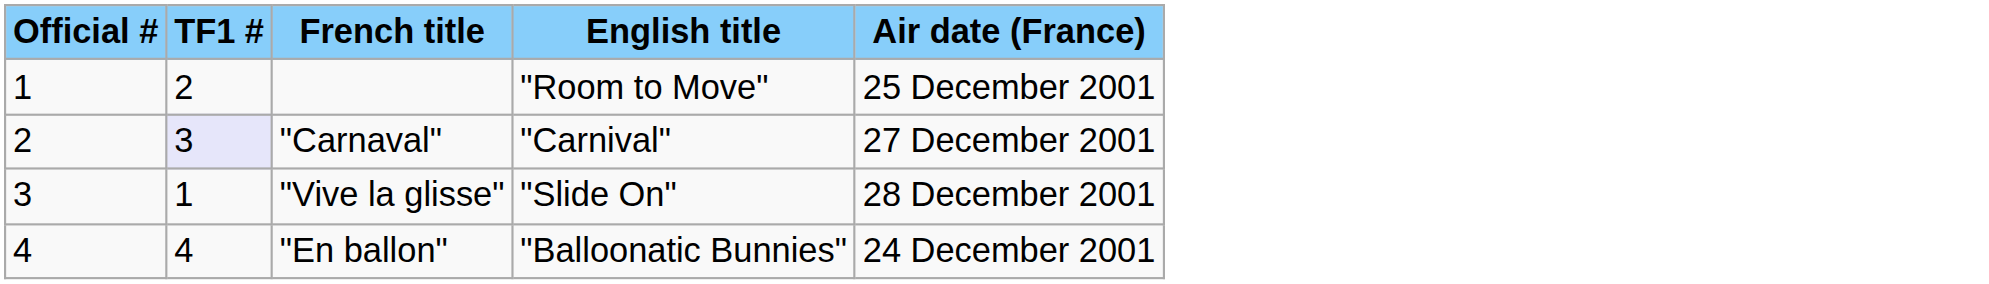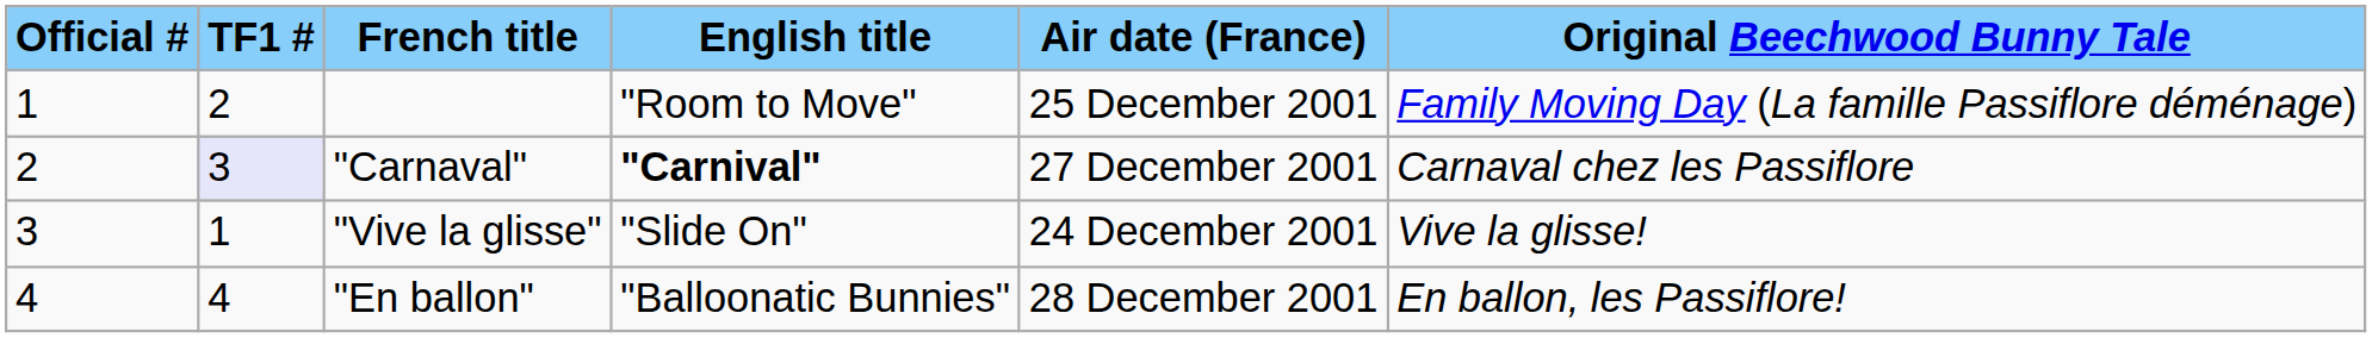 <table class="wikitable sortable">
 <tr>
 <th style="background-color: LightSkyBlue;">Official #</th>
 <th style="background-color: LightSkyBlue;">TF1 #</th>
 <th style="background-color: LightSkyBlue;">French title</th>
 <th style="background-color: LightSkyBlue;">English title</th>
 <th style="background-color: LightSkyBlue;">Air date (France)</th>
+<th style="background-color: LightSkyBlue;">Original <em><a href='#'>Beechwood Bunny Tale</a></em></th>
 </tr>
 <tr>
 <td>1</td>
 <td>2</td>
 <td></td>
 <td>"Room to Move"</td>
 <td>25 December 2001</td>
+<td><em><a href='#'>Family Moving Day</a></em> (<em>La famille Passiflore déménage</em>)</td>
 </tr>
 <tr>
 <td>2</td>
 <td style="background: lavender;">3</td>
 <td>"Carnaval"</td>
-<td>"Carnival"</td>
+<td><strong>"Carnival"</strong></td>
 <td>27 December 2001</td>
+<td><em>Carnaval chez les Passiflore</em></td>
 </tr>
 <tr>
 <td>3</td>
 <td>1</td>
 <td>"Vive la glisse"</td>
 <td>"Slide On"</td>
-<td>28 December 2001</td>
+<td>24 December 2001</td>
+<td><em>Vive la glisse!</em></td>
 </tr>
 <tr>
 <td>4</td>
 <td>4</td>
 <td>"En ballon"</td>
 <td>"Balloonatic Bunnies"</td>
-<td>24 December 2001</td>
+<td>28 December 2001</td>
+<td><em>En ballon, les Passiflore!</em></td>
 </tr>
 </table>
